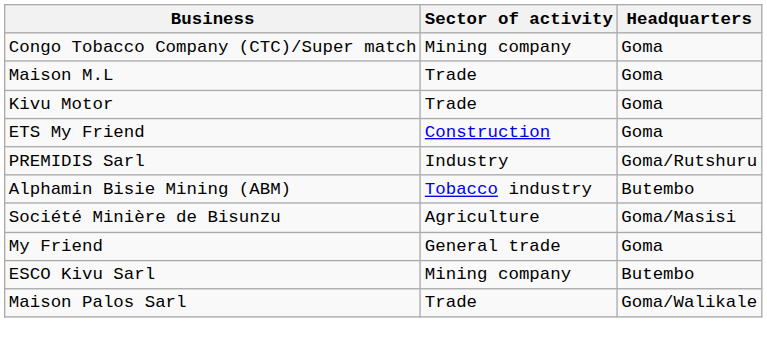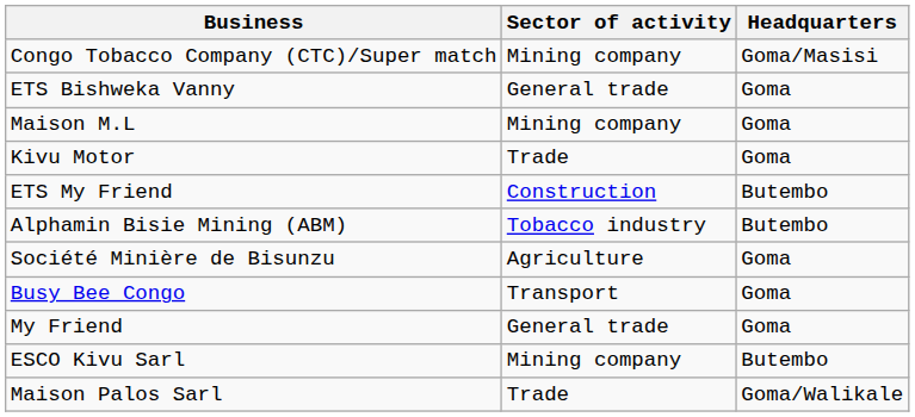 <table class="wikitable">
 <tr>
 <th>Business</th>
 <th>Sector of activity</th>
 <th>Headquarters</th>
 </tr>
 <tr>
 <td>Congo Tobacco Company (CTC)/Super match</td>
 <td>Mining company</td>
+<td>Goma/Masisi</td>
+</tr>
+<tr>
+<td>ETS Bishweka Vanny</td>
+<td>General trade</td>
 <td>Goma</td>
 </tr>
 <tr>
 <td>Maison M.L</td>
-<td>Trade</td>
+<td>Mining company</td>
 <td>Goma</td>
 </tr>
 <tr>
 <td>Kivu Motor</td>
 <td>Trade</td>
 <td>Goma</td>
 </tr>
 <tr>
 <td>ETS My Friend</td>
 <td><a href='#'>Construction</a></td>
-<td>Goma</td>
-</tr>
-<tr>
-<td>PREMIDIS Sarl</td>
-<td>Industry</td>
-<td>Goma/Rutshuru</td>
+<td>Butembo</td>
 </tr>
 <tr>
 <td>Alphamin Bisie Mining (ABM)</td>
 <td><a href='#'>Tobacco</a> industry</td>
 <td>Butembo</td>
 </tr>
 <tr>
 <td>Société Minière de Bisunzu</td>
 <td>Agriculture</td>
-<td>Goma/Masisi</td>
+<td>Goma</td>
+</tr>
+<tr>
+<td><a href='#'>Busy Bee Congo</a></td>
+<td>Transport</td>
+<td>Goma</td>
 </tr>
 <tr>
 <td>My Friend</td>
 <td>General trade</td>
 <td>Goma</td>
 </tr>
 <tr>
 <td>ESCO Kivu Sarl</td>
 <td>Mining company</td>
 <td>Butembo</td>
 </tr>
 <tr>
 <td>Maison Palos Sarl</td>
 <td>Trade</td>
 <td>Goma/Walikale</td>
 </tr>
 </table>
